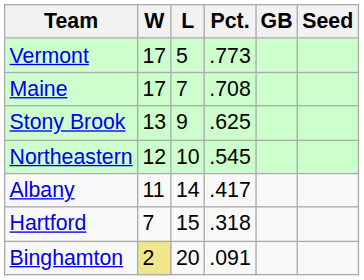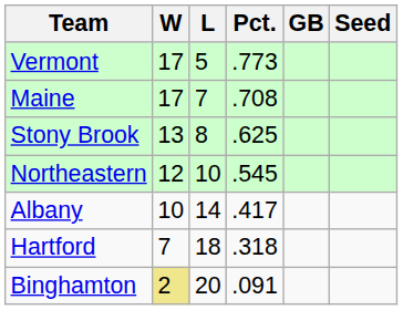 <table class=wikitable>
 <tr>
 <th>Team</th>
 <th>W</th>
 <th>L</th>
 <th>Pct.</th>
 <th>GB</th>
 <th>Seed</th>
 </tr>
 <tr bgcolor=#ccffcc>
 <td><a href='#'>Vermont</a></td>
 <td>17</td>
 <td>5</td>
 <td>.773</td>
 <td></td>
 <td></td>
 </tr>
 <tr bgcolor=#ccffcc>
 <td><a href='#'>Maine</a></td>
 <td>17</td>
 <td>7</td>
 <td>.708</td>
 <td></td>
 <td></td>
 </tr>
 <tr bgcolor=#ccffcc>
 <td><a href='#'>Stony Brook</a></td>
 <td>13</td>
-<td>9</td>
+<td>8</td>
 <td>.625</td>
 <td></td>
 <td></td>
 </tr>
 <tr bgcolor=#ccffcc>
 <td><a href='#'>Northeastern</a></td>
 <td>12</td>
 <td>10</td>
 <td>.545</td>
 <td></td>
 <td></td>
 </tr>
 <tr>
 <td><a href='#'>Albany</a></td>
-<td>11</td>
+<td>10</td>
 <td>14</td>
 <td>.417</td>
 <td></td>
 <td></td>
 </tr>
 <tr>
 <td><a href='#'>Hartford</a></td>
 <td>7</td>
-<td>15</td>
+<td>18</td>
 <td>.318</td>
 <td></td>
 <td></td>
 </tr>
 <tr>
 <td><a href='#'>Binghamton</a></td>
 <td style="background: khaki;">2</td>
 <td>20</td>
 <td>.091</td>
 <td></td>
 <td></td>
 </tr>
 </table>
